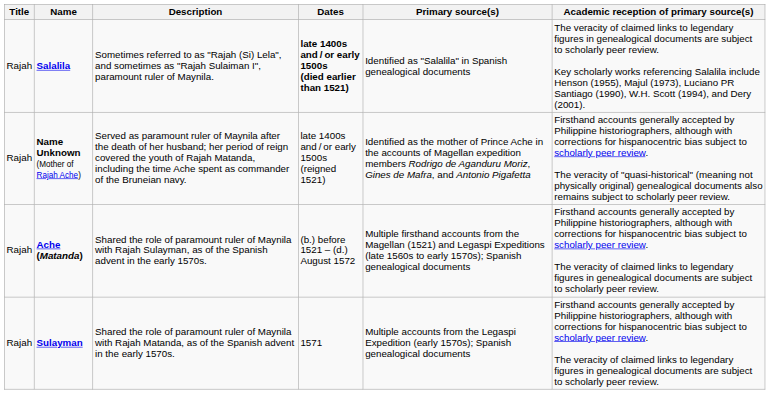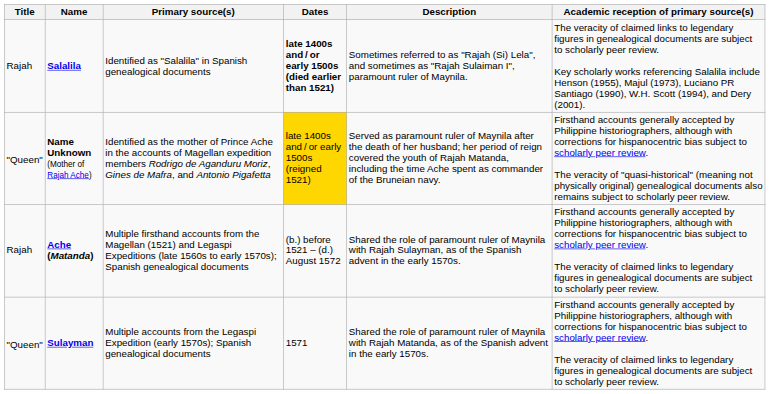 <table class="wikitable">
 <tr>
 <th>Title</th>
 <th>Name</th>
+<th>Primary source(s)</th>
+<th>Dates</th>
 <th width=27%>Description</th>
-<th>Dates</th>
-<th>Primary source(s)</th>
 <th width=28%>Academic reception of primary source(s)</th>
 </tr>
 <tr>
 <td>Rajah</td>
 <td><strong><a href='#'>Salalila</a></strong></td>
+<td>Identified as "Salalila" in Spanish genealogical documents</td>
+<td><strong> late 1400s and / or early 1500s <br>(died earlier than 1521)</strong></td>
 <td>Sometimes referred to as "Rajah (Si) Lela", and sometimes as "Rajah Sulaiman I", paramount ruler of Maynila.</td>
-<td><strong> late 1400s and / or early 1500s <br>(died earlier than 1521)</strong></td>
-<td>Identified as "Salalila" in Spanish genealogical documents</td>
 <td>The veracity of claimed links to legendary figures in genealogical documents are subject to scholarly peer review.<br><br> Key scholarly works referencing Salalila include Henson (1955), Majul (1973), Luciano PR Santiago (1990), W.H. Scott (1994), and Dery (2001).</td>
 </tr>
 <tr>
-<td>Rajah</td>
+<td>"Queen"<sup></sup></td>
 <td><strong>Name Unknown</strong><br><small>(Mother of <a href='#'>Rajah Ache</a>)</small></td>
+<td>Identified as the mother of Prince Ache in the accounts of Magellan expedition members <em>Rodrigo de Aganduru Moriz</em>, <em>Gines de Mafra</em>, and <em>Antonio Pigafetta</em></td>
+<td style="background: gold;"> late 1400s and / or early 1500s <br>(reigned  1521)</td>
 <td>Served as paramount ruler of Maynila after the death of her husband; her period of reign covered the youth of Rajah Matanda, including the time Ache spent as commander of the Bruneian navy.</td>
-<td> late 1400s and / or early 1500s <br>(reigned  1521)</td>
-<td>Identified as the mother of Prince Ache in the accounts of Magellan expedition members <em>Rodrigo de Aganduru Moriz</em>, <em>Gines de Mafra</em>, and <em>Antonio Pigafetta</em></td>
 <td>Firsthand accounts generally accepted by Philippine historiographers, although with corrections for hispanocentric bias subject to <a href='#'>scholarly peer review</a>. <br><br>The veracity of "quasi-historical" (meaning not physically original) genealogical documents also remains subject to scholarly peer review.</td>
 </tr>
 <tr>
 <td>Rajah</td>
 <td><strong><a href='#'>Ache</a><br>(<em>Matanda</em>)</strong></td>
+<td>Multiple firsthand accounts from the Magellan (1521) and Legaspi Expeditions (late 1560s to early 1570s); Spanish genealogical documents</td>
+<td>(b.) before 1521 – (d.) August 1572</td>
 <td>Shared the role of paramount ruler of Maynila with Rajah Sulayman, as of the Spanish advent in the early 1570s.</td>
-<td>(b.) before 1521 – (d.) August 1572</td>
-<td>Multiple firsthand accounts from the Magellan (1521) and Legaspi Expeditions (late 1560s to early 1570s); Spanish genealogical documents</td>
 <td>Firsthand accounts generally accepted by Philippine historiographers, although with corrections for hispanocentric bias subject to <a href='#'>scholarly peer review</a>. <br><br>The veracity of claimed links to legendary figures in genealogical documents are subject to scholarly peer review.</td>
 </tr>
 <tr>
-<td>Rajah</td>
+<td>"Queen"<sup></sup></td>
 <td><strong><a href='#'>Sulayman</a></strong></td>
+<td>Multiple accounts from the Legaspi Expedition (early 1570s); Spanish genealogical documents</td>
+<td> 1571</td>
 <td>Shared the role of paramount ruler of Maynila with Rajah Matanda, as of the Spanish advent in the early 1570s.</td>
-<td> 1571</td>
-<td>Multiple accounts from the Legaspi Expedition (early 1570s); Spanish genealogical documents</td>
 <td>Firsthand accounts generally accepted by Philippine historiographers, although with corrections for hispanocentric bias subject to <a href='#'>scholarly peer review</a>. <br><br>The veracity of claimed links to legendary figures in genealogical documents are subject to scholarly peer review.</td>
 </tr>
 </table>
